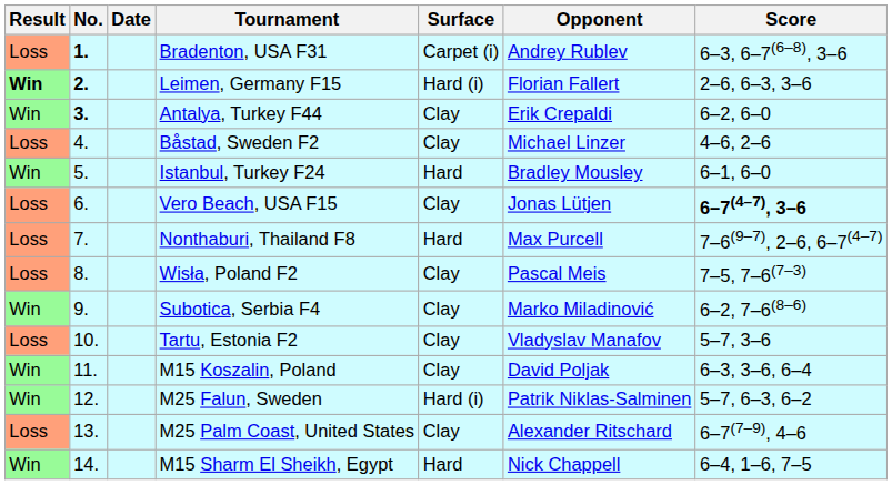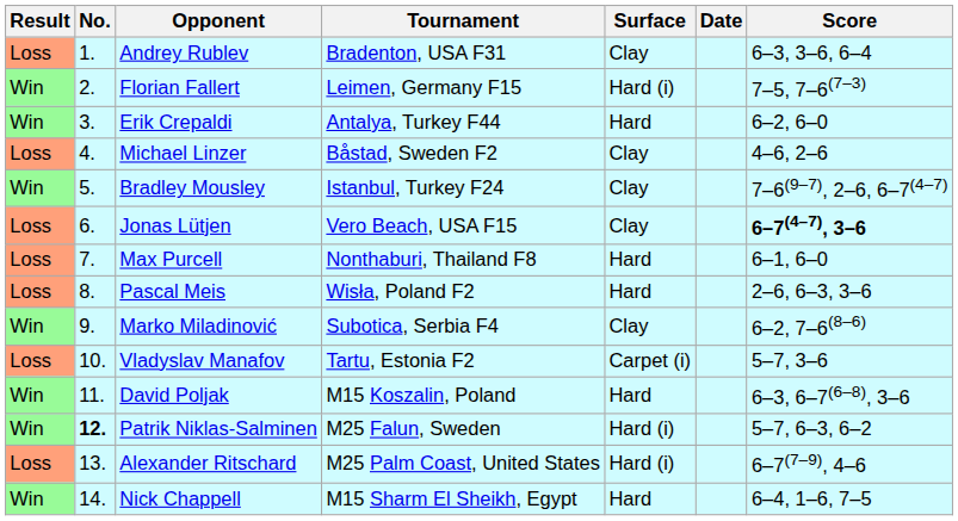 <table class="sortable wikitable" style=font-size:97%>
 <tr>
 <th>Result</th>
 <th>No.</th>
-<th>Date</th>
+<th>Opponent</th>
 <th>Tournament</th>
 <th>Surface</th>
-<th>Opponent</th>
+<th>Date</th>
 <th>Score</th>
 </tr>
 <tr bgcolor=#cffcff>
 <td style="background:#ffa07a;">Loss</td>
-<td><strong>1.</strong></td>
+<td>1.</td>
+<td> <a href='#'>Andrey Rublev</a></td>
+<td><a href='#'>Bradenton</a>, USA F31</td>
+<td>Clay</td>
 <td></td>
-<td><a href='#'>Bradenton</a>, USA F31</td>
-<td>Carpet (i)</td>
-<td> <a href='#'>Andrey Rublev</a></td>
-<td>6–3, 6–7<sup>(6–8)</sup>, 3–6</td>
-</tr>
-<tr bgcolor=#cffcff>
-<td style="background:#98fb98;"><strong>Win</strong></td>
-<td><strong>2.</strong></td>
-<td></td>
-<td><a href='#'>Leimen</a>, Germany F15</td>
-<td>Hard (i)</td>
-<td> <a href='#'>Florian Fallert</a></td>
-<td>2–6, 6–3, 3–6</td>
+<td>6–3, 3–6, 6–4</td>
 </tr>
 <tr bgcolor=#cffcff>
 <td style="background:#98fb98;">Win</td>
-<td><strong>3.</strong></td>
+<td>2.</td>
+<td> <a href='#'>Florian Fallert</a></td>
+<td><a href='#'>Leimen</a>, Germany F15</td>
+<td>Hard (i)</td>
 <td></td>
+<td>7–5, 7–6<sup>(7–3)</sup></td>
+</tr>
+<tr bgcolor=#cffcff>
+<td style="background:#98fb98;">Win</td>
+<td>3.</td>
+<td> <a href='#'>Erik Crepaldi</a></td>
 <td><a href='#'>Antalya</a>, Turkey F44</td>
-<td>Clay</td>
-<td> <a href='#'>Erik Crepaldi</a></td>
+<td>Hard</td>
+<td></td>
 <td>6–2, 6–0</td>
 </tr>
 <tr bgcolor=#cffcff>
 <td style="background:#ffa07a;">Loss</td>
 <td>4.</td>
-<td></td>
+<td> <a href='#'>Michael Linzer</a></td>
 <td><a href='#'>Båstad</a>, Sweden F2</td>
 <td>Clay</td>
-<td> <a href='#'>Michael Linzer</a></td>
+<td></td>
 <td>4–6, 2–6</td>
 </tr>
 <tr bgcolor=#cffcff>
 <td style="background:#98fb98;">Win</td>
 <td>5.</td>
+<td> <a href='#'>Bradley Mousley</a></td>
+<td><a href='#'>Istanbul</a>, Turkey F24</td>
+<td>Clay</td>
 <td></td>
-<td><a href='#'>Istanbul</a>, Turkey F24</td>
-<td>Hard</td>
-<td> <a href='#'>Bradley Mousley</a></td>
-<td>6–1, 6–0</td>
+<td>7–6<sup>(9–7)</sup>, 2–6, 6–7<sup>(4–7)</sup></td>
 </tr>
 <tr bgcolor=#cffcff>
 <td style="background:#ffa07a;">Loss</td>
 <td>6.</td>
-<td></td>
+<td> <a href='#'>Jonas Lütjen</a></td>
 <td><a href='#'>Vero Beach</a>, USA F15</td>
 <td>Clay</td>
-<td> <a href='#'>Jonas Lütjen</a></td>
+<td></td>
 <td><strong>6–7<sup>(4–7)</sup>, 3–6</strong></td>
 </tr>
 <tr bgcolor=#cffcff>
 <td style="background:#ffa07a;">Loss</td>
 <td>7.</td>
-<td></td>
+<td> <a href='#'>Max Purcell</a></td>
 <td><a href='#'>Nonthaburi</a>, Thailand F8</td>
 <td>Hard</td>
-<td> <a href='#'>Max Purcell</a></td>
-<td>7–6<sup>(9–7)</sup>, 2–6, 6–7<sup>(4–7)</sup></td>
+<td></td>
+<td>6–1, 6–0</td>
 </tr>
 <tr bgcolor=#cffcff>
 <td style="background:#ffa07a;">Loss</td>
 <td>8.</td>
+<td> <a href='#'>Pascal Meis</a></td>
+<td><a href='#'>Wisła</a>, Poland F2</td>
+<td>Hard</td>
 <td></td>
-<td><a href='#'>Wisła</a>, Poland F2</td>
-<td>Clay</td>
-<td> <a href='#'>Pascal Meis</a></td>
-<td>7–5, 7–6<sup>(7–3)</sup></td>
+<td>2–6, 6–3, 3–6</td>
 </tr>
 <tr bgcolor=#cffcff>
 <td style="background:#98fb98;">Win</td>
 <td>9.</td>
-<td></td>
+<td> <a href='#'>Marko Miladinović</a></td>
 <td><a href='#'>Subotica</a>, Serbia F4</td>
 <td>Clay</td>
-<td> <a href='#'>Marko Miladinović</a></td>
+<td></td>
 <td>6–2, 7–6<sup>(8–6)</sup></td>
 </tr>
 <tr bgcolor=#cffcff>
 <td style="background:#ffa07a;">Loss</td>
 <td>10.</td>
+<td> <a href='#'>Vladyslav Manafov</a></td>
+<td><a href='#'>Tartu</a>, Estonia F2</td>
+<td>Carpet (i)</td>
 <td></td>
-<td><a href='#'>Tartu</a>, Estonia F2</td>
-<td>Clay</td>
-<td> <a href='#'>Vladyslav Manafov</a></td>
 <td>5–7, 3–6</td>
 </tr>
 <tr bgcolor=#cffcff>
 <td style="background:#98fb98;">Win</td>
 <td>11.</td>
+<td> <a href='#'>David Poljak</a></td>
+<td>M15 <a href='#'>Koszalin</a>, Poland</td>
+<td>Hard</td>
 <td></td>
-<td>M15 <a href='#'>Koszalin</a>, Poland</td>
-<td>Clay</td>
-<td> <a href='#'>David Poljak</a></td>
-<td>6–3, 3–6, 6–4</td>
+<td>6–3, 6–7<sup>(6–8)</sup>, 3–6</td>
 </tr>
 <tr bgcolor=#cffcff>
 <td style="background:#98fb98;">Win</td>
-<td>12.</td>
-<td></td>
+<td><strong>12.</strong></td>
+<td> <a href='#'>Patrik Niklas-Salminen</a></td>
 <td>M25 <a href='#'>Falun</a>, Sweden</td>
 <td>Hard (i)</td>
-<td> <a href='#'>Patrik Niklas-Salminen</a></td>
+<td></td>
 <td>5–7, 6–3, 6–2</td>
 </tr>
 <tr bgcolor=#cffcff>
 <td style="background:#ffa07a;">Loss</td>
 <td>13.</td>
+<td> <a href='#'>Alexander Ritschard</a></td>
+<td>M25 <a href='#'>Palm Coast</a>, United States</td>
+<td>Hard (i)</td>
 <td></td>
-<td>M25 <a href='#'>Palm Coast</a>, United States</td>
-<td>Clay</td>
-<td> <a href='#'>Alexander Ritschard</a></td>
 <td>6–7<sup>(7–9)</sup>, 4–6</td>
 </tr>
 <tr bgcolor=#cffcff>
 <td style="background:#98fb98;">Win</td>
 <td>14.</td>
-<td></td>
+<td> <a href='#'>Nick Chappell</a></td>
 <td>M15 <a href='#'>Sharm El Sheikh</a>, Egypt</td>
 <td>Hard</td>
-<td> <a href='#'>Nick Chappell</a></td>
+<td></td>
 <td>6–4, 1–6, 7–5</td>
 </tr>
 </table>
